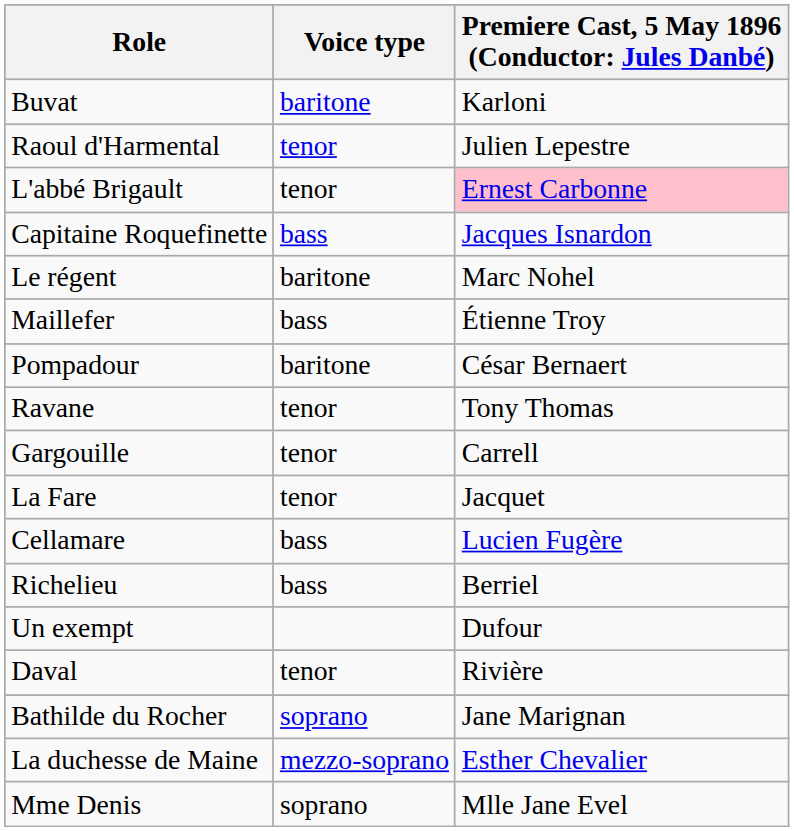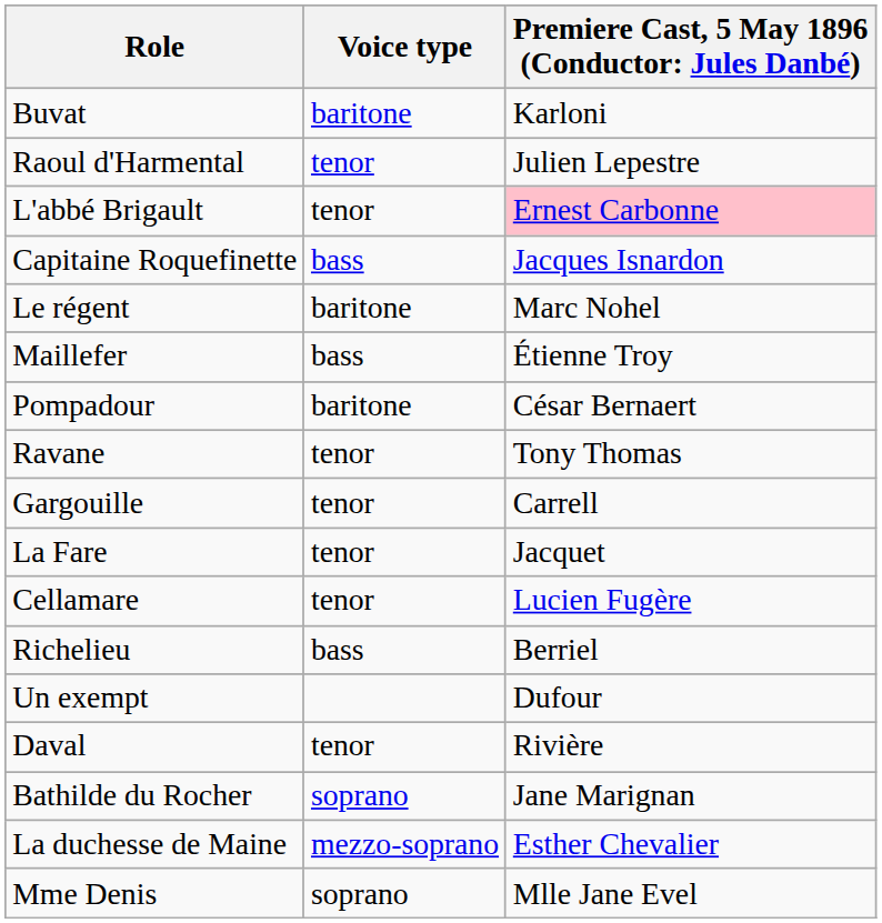 <table class="wikitable">
 <tr>
 <th>Role</th>
 <th>Voice type</th>
 <th>Premiere Cast, 5 May 1896<br>(Conductor: <a href='#'>Jules Danbé</a>)</th>
 </tr>
 <tr>
 <td>Buvat</td>
 <td><a href='#'>baritone</a></td>
 <td>Karloni</td>
 </tr>
 <tr>
 <td>Raoul d'Harmental</td>
 <td><a href='#'>tenor</a></td>
 <td>Julien Lepestre</td>
 </tr>
 <tr>
 <td>L'abbé Brigault</td>
 <td>tenor</td>
 <td style="background: pink;"><a href='#'>Ernest Carbonne</a></td>
 </tr>
 <tr>
 <td>Capitaine Roquefinette</td>
 <td><a href='#'>bass</a></td>
 <td><a href='#'>Jacques Isnardon</a></td>
 </tr>
 <tr>
 <td>Le régent</td>
 <td>baritone</td>
 <td>Marc Nohel</td>
 </tr>
 <tr>
 <td>Maillefer</td>
 <td>bass</td>
 <td>Étienne Troy</td>
 </tr>
 <tr>
 <td>Pompadour</td>
 <td>baritone</td>
 <td>César Bernaert</td>
 </tr>
 <tr>
 <td>Ravane</td>
 <td>tenor</td>
 <td>Tony Thomas</td>
 </tr>
 <tr>
 <td>Gargouille</td>
 <td>tenor</td>
 <td>Carrell</td>
 </tr>
 <tr>
 <td>La Fare</td>
 <td>tenor</td>
 <td>Jacquet</td>
 </tr>
 <tr>
 <td>Cellamare</td>
-<td>bass</td>
+<td>tenor</td>
 <td><a href='#'>Lucien Fugère</a></td>
 </tr>
 <tr>
 <td>Richelieu</td>
 <td>bass</td>
 <td>Berriel</td>
 </tr>
 <tr>
 <td>Un exempt</td>
 <td></td>
 <td>Dufour</td>
 </tr>
 <tr>
 <td>Daval</td>
 <td>tenor</td>
 <td>Rivière</td>
 </tr>
 <tr>
 <td>Bathilde du Rocher</td>
 <td><a href='#'>soprano</a></td>
 <td>Jane Marignan</td>
 </tr>
 <tr>
 <td>La duchesse de Maine</td>
 <td><a href='#'>mezzo-soprano</a></td>
 <td><a href='#'>Esther Chevalier</a></td>
 </tr>
 <tr>
 <td>Mme Denis</td>
 <td>soprano</td>
 <td>Mlle Jane Evel</td>
 </tr>
 <tr>
 </tr>
 </table>
